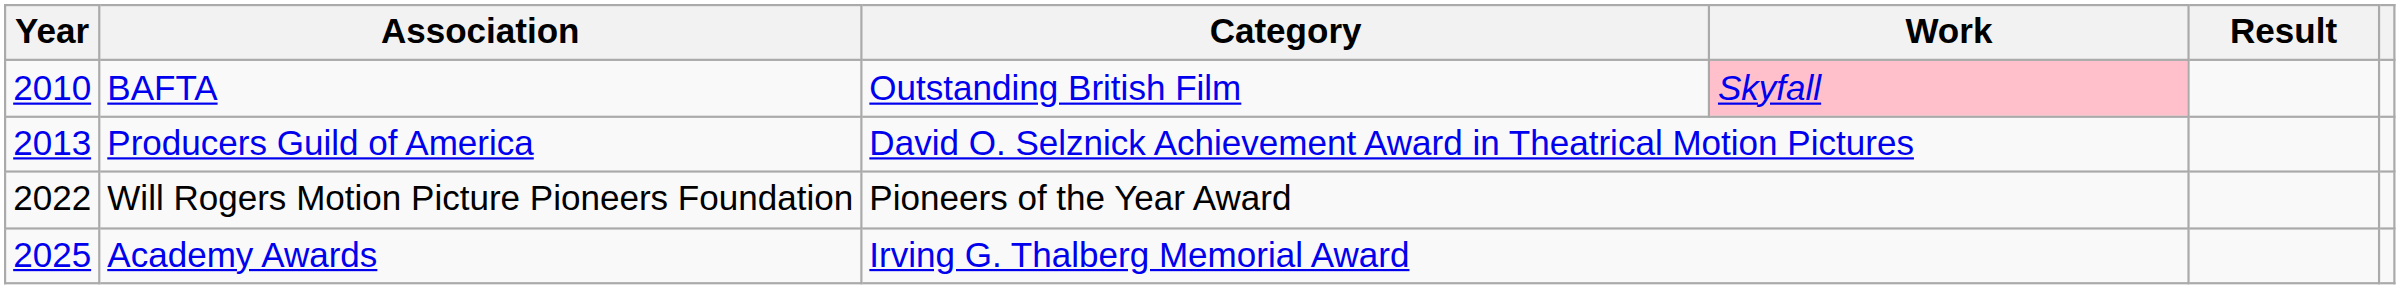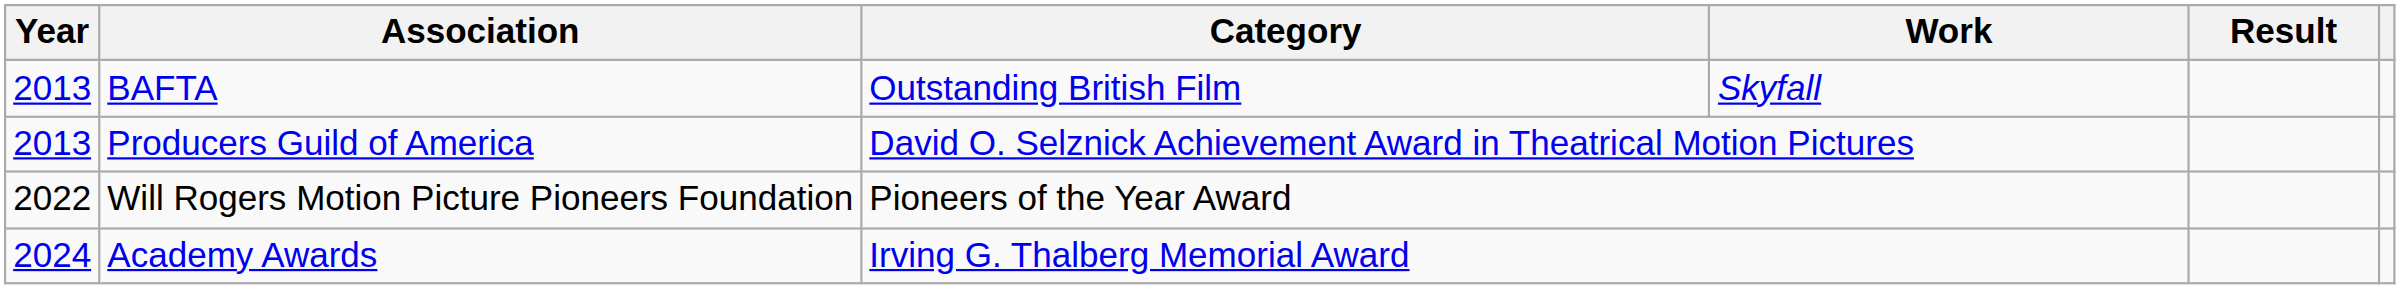 <table class="wikitable sortable plainrowheaders">
 <tr>
 <th scope="col" class="unsortable">Year</th>
 <th scope="col" class="unsortable">Association</th>
 <th scope="col" class="unsortable">Category</th>
 <th scope="col" style="width: 20%;" class="unsortable">Work</th>
 <th scope="col" style="width: 8%;" class="unsortable">Result</th>
 <th scope="col" class="unsortable"></th>
 </tr>
 <tr>
-<td><a href='#'>2010</a></td>
+<td><a href='#'>2013</a></td>
 <td><a href='#'>BAFTA</a></td>
 <td><a href='#'>Outstanding British Film</a></td>
-<td style="background: pink;"><em><a href='#'>Skyfall</a></em></td>
+<td><em><a href='#'>Skyfall</a></em></td>
 <td></td>
 <td></td>
 </tr>
 <tr>
 <td><a href='#'>2013</a></td>
 <td><a href='#'>Producers Guild of America</a></td>
 <td colspan="2"><a href='#'>David O. Selznick Achievement Award in Theatrical Motion Pictures</a></td>
 <td></td>
 <td></td>
 </tr>
 <tr>
 <td>2022</td>
 <td>Will Rogers Motion Picture Pioneers Foundation</td>
 <td colspan="2">Pioneers of the Year Award</td>
 <td></td>
 <td></td>
 </tr>
 <tr>
-<td><a href='#'>2025</a></td>
+<td><a href='#'>2024</a></td>
 <td scope="row"><a href='#'>Academy Awards</a></td>
 <td colspan=2><a href='#'>Irving G. Thalberg Memorial Award</a></td>
 <td></td>
 <td align="center"></td>
 </tr>
 </table>
